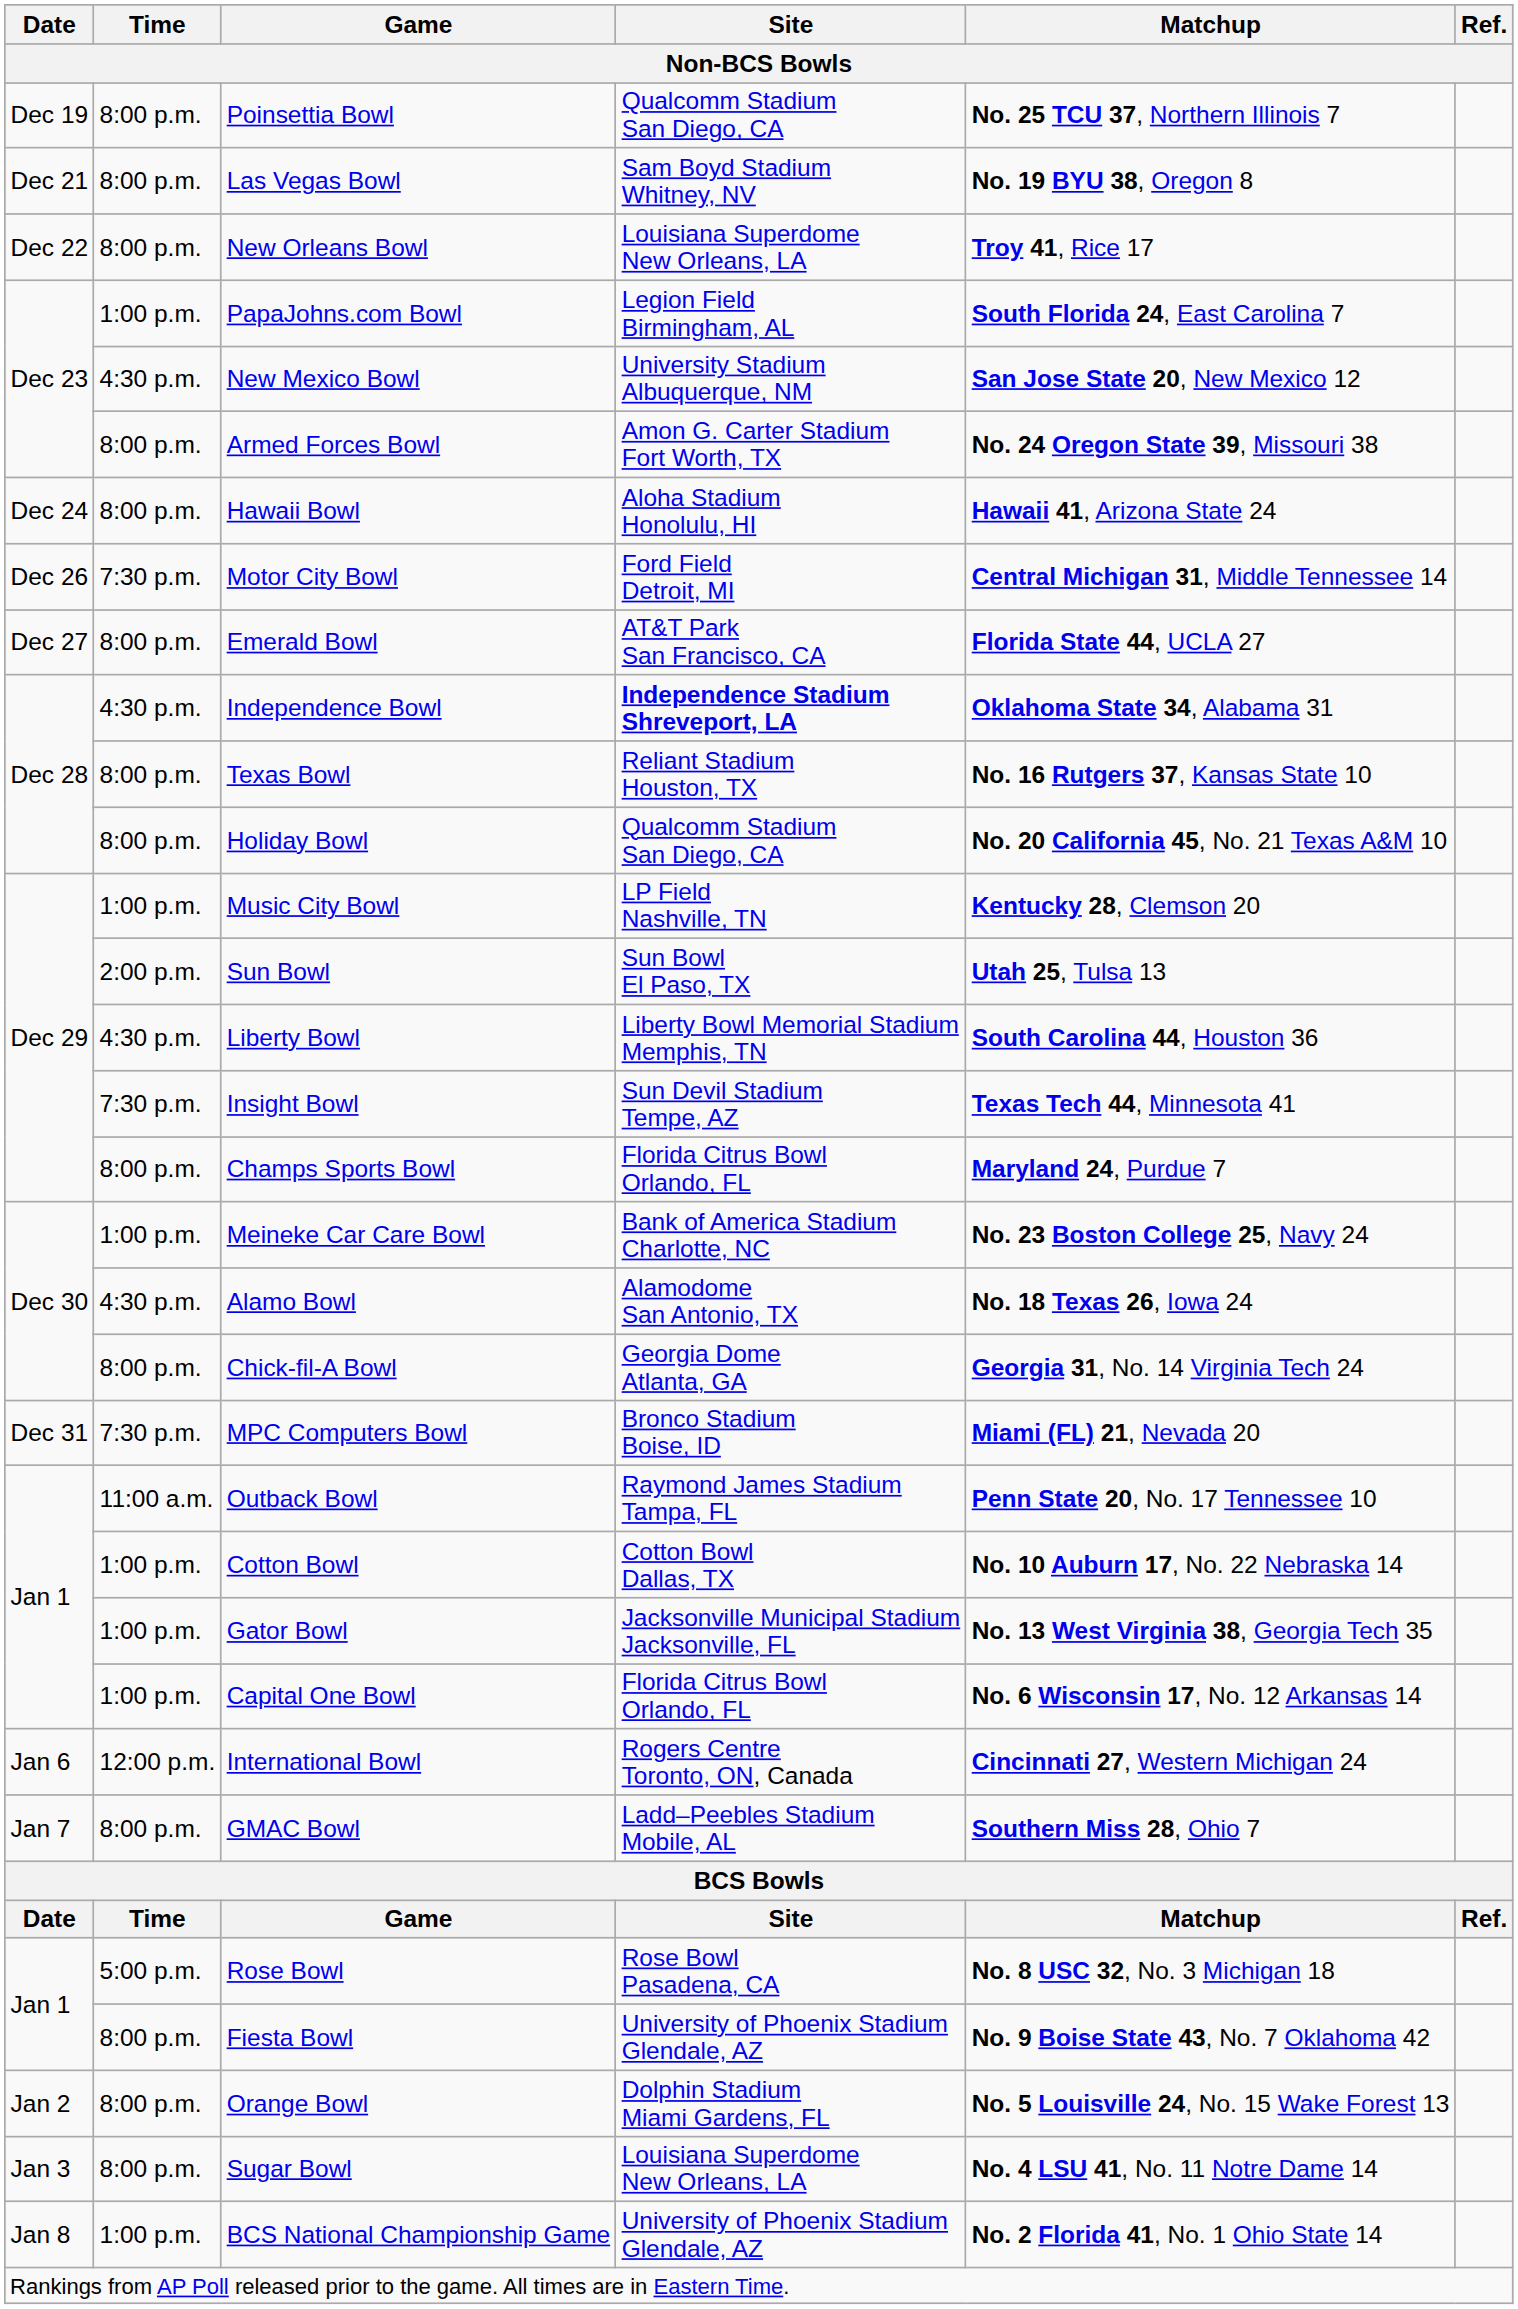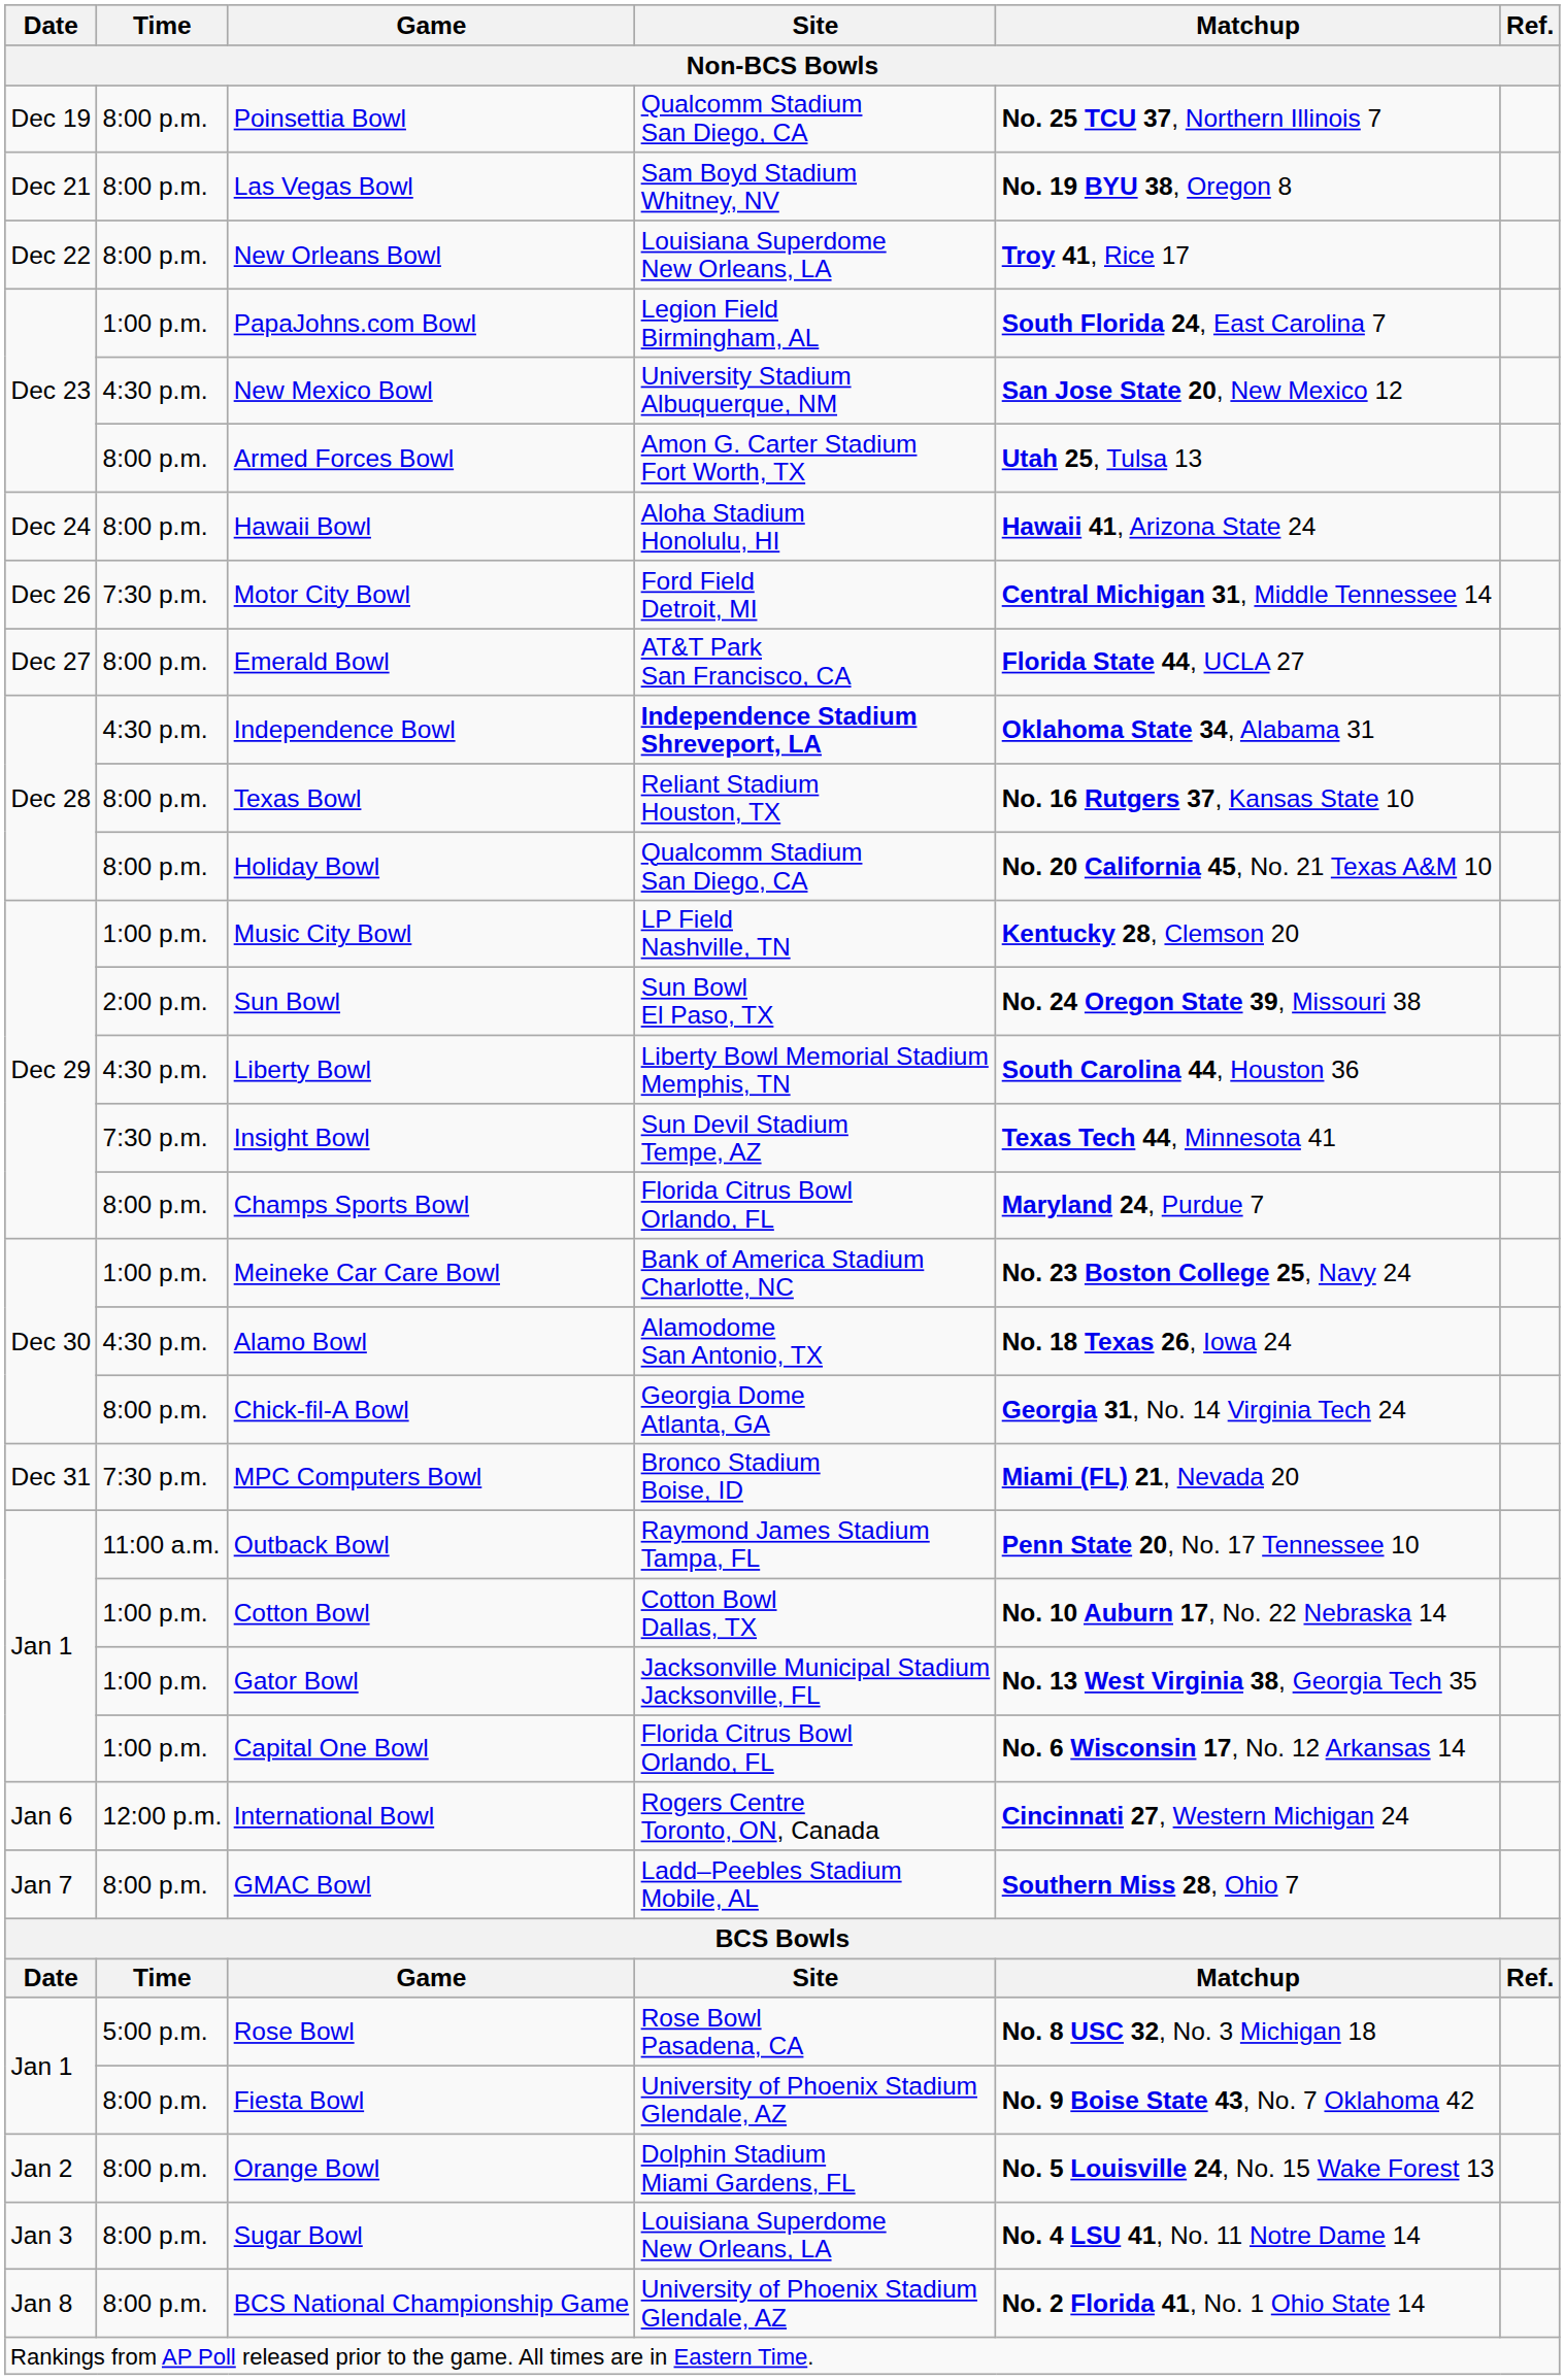 <table class="wikitable" style="font-size:90%">
 <tr>
 <th>Date</th>
 <th>Time</th>
 <th>Game</th>
 <th>Site</th>
 <th>Matchup</th>
 <th>Ref.</th>
 </tr>
 <tr>
 <th colspan="7">Non-BCS Bowls</th>
 </tr>
 <tr>
 <td>Dec 19</td>
 <td>8:00 p.m.</td>
 <td><a href='#'>Poinsettia Bowl</a></td>
 <td><a href='#'>Qualcomm Stadium</a><br><a href='#'>San Diego, CA</a></td>
 <td><strong>No. 25 <a href='#'>TCU</a> 37</strong>, <a href='#'>Northern Illinois</a> 7</td>
 <td></td>
 </tr>
 <tr>
 <td>Dec 21</td>
 <td>8:00 p.m.</td>
 <td><a href='#'>Las Vegas Bowl</a></td>
 <td><a href='#'>Sam Boyd Stadium</a><br><a href='#'>Whitney, NV</a></td>
 <td><strong>No. 19 <a href='#'>BYU</a> 38</strong>, <a href='#'>Oregon</a> 8</td>
 <td></td>
 </tr>
 <tr>
 <td>Dec 22</td>
 <td>8:00 p.m.</td>
 <td><a href='#'>New Orleans Bowl</a></td>
 <td><a href='#'>Louisiana Superdome</a><br><a href='#'>New Orleans, LA</a></td>
 <td><strong><a href='#'>Troy</a> 41</strong>, <a href='#'>Rice</a> 17</td>
 <td></td>
 </tr>
 <tr>
 <td rowspan="3">Dec 23</td>
 <td>1:00 p.m.</td>
 <td><a href='#'>PapaJohns.com Bowl</a></td>
 <td><a href='#'>Legion Field</a><br><a href='#'>Birmingham, AL</a></td>
 <td><strong><a href='#'>South Florida</a> 24</strong>, <a href='#'>East Carolina</a> 7</td>
 <td></td>
 </tr>
 <tr>
 <td>4:30 p.m.</td>
 <td><a href='#'>New Mexico Bowl</a></td>
 <td><a href='#'>University Stadium</a><br><a href='#'>Albuquerque, NM</a></td>
 <td><strong><a href='#'>San Jose State</a> 20</strong>, <a href='#'>New Mexico</a> 12</td>
 <td></td>
 </tr>
 <tr>
 <td>8:00 p.m.</td>
 <td><a href='#'>Armed Forces Bowl</a></td>
 <td><a href='#'>Amon G. Carter Stadium</a><br><a href='#'>Fort Worth, TX</a></td>
-<td><strong>No. 24 <a href='#'>Oregon State</a> 39</strong>, <a href='#'>Missouri</a> 38</td>
+<td><strong><a href='#'>Utah</a> 25</strong>, <a href='#'>Tulsa</a> 13</td>
 <td></td>
 </tr>
 <tr>
 <td>Dec 24</td>
 <td>8:00 p.m.</td>
 <td><a href='#'>Hawaii Bowl</a></td>
 <td><a href='#'>Aloha Stadium</a><br><a href='#'>Honolulu, HI</a></td>
 <td><strong><a href='#'>Hawaii</a> 41</strong>, <a href='#'>Arizona State</a> 24</td>
 <td></td>
 </tr>
 <tr>
 <td>Dec 26</td>
 <td>7:30 p.m.</td>
 <td><a href='#'>Motor City Bowl</a></td>
 <td><a href='#'>Ford Field</a><br><a href='#'>Detroit, MI</a></td>
 <td><strong><a href='#'>Central Michigan</a> 31</strong>, <a href='#'>Middle Tennessee</a> 14</td>
 <td></td>
 </tr>
 <tr>
 <td>Dec 27</td>
 <td>8:00 p.m.</td>
 <td><a href='#'>Emerald Bowl</a></td>
 <td><a href='#'>AT&T Park</a><br><a href='#'>San Francisco, CA</a></td>
 <td><strong><a href='#'>Florida State</a> 44</strong>, <a href='#'>UCLA</a> 27</td>
 <td></td>
 </tr>
 <tr>
 <td rowspan="3">Dec 28</td>
 <td>4:30 p.m.</td>
 <td><a href='#'>Independence Bowl</a></td>
 <td><strong><a href='#'>Independence Stadium</a><br><a href='#'>Shreveport, LA</a></strong></td>
 <td><strong><a href='#'>Oklahoma State</a> 34</strong>, <a href='#'>Alabama</a> 31</td>
 <td></td>
 </tr>
 <tr>
 <td>8:00 p.m.</td>
 <td><a href='#'>Texas Bowl</a></td>
 <td><a href='#'>Reliant Stadium</a><br><a href='#'>Houston, TX</a></td>
 <td><strong>No. 16 <a href='#'>Rutgers</a> 37</strong>, <a href='#'>Kansas State</a> 10</td>
 <td></td>
 </tr>
 <tr>
 <td>8:00 p.m.</td>
 <td><a href='#'>Holiday Bowl</a></td>
 <td><a href='#'>Qualcomm Stadium</a><br><a href='#'>San Diego, CA</a></td>
 <td><strong>No. 20 <a href='#'>California</a> 45</strong>, No. 21 <a href='#'>Texas A&M</a> 10</td>
 <td></td>
 </tr>
 <tr>
 <td rowspan="5">Dec 29</td>
 <td>1:00 p.m.</td>
 <td><a href='#'>Music City Bowl</a></td>
 <td><a href='#'>LP Field</a><br><a href='#'>Nashville, TN</a></td>
 <td><strong><a href='#'>Kentucky</a> 28</strong>, <a href='#'>Clemson</a> 20</td>
 <td></td>
 </tr>
 <tr>
 <td>2:00 p.m.</td>
 <td><a href='#'>Sun Bowl</a></td>
 <td><a href='#'>Sun Bowl</a><br><a href='#'>El Paso, TX</a></td>
-<td><strong><a href='#'>Utah</a> 25</strong>, <a href='#'>Tulsa</a> 13</td>
+<td><strong>No. 24 <a href='#'>Oregon State</a> 39</strong>, <a href='#'>Missouri</a> 38</td>
 <td></td>
 </tr>
 <tr>
 <td>4:30 p.m.</td>
 <td><a href='#'>Liberty Bowl</a></td>
 <td><a href='#'>Liberty Bowl Memorial Stadium</a><br><a href='#'>Memphis, TN</a></td>
 <td><strong><a href='#'>South Carolina</a> 44</strong>, <a href='#'>Houston</a> 36</td>
 <td></td>
 </tr>
 <tr>
 <td>7:30 p.m.</td>
 <td><a href='#'>Insight Bowl</a></td>
 <td><a href='#'>Sun Devil Stadium</a><br><a href='#'>Tempe, AZ</a></td>
 <td><strong><a href='#'>Texas Tech</a> 44</strong>, <a href='#'>Minnesota</a> 41</td>
 <td></td>
 </tr>
 <tr>
 <td>8:00 p.m.</td>
 <td><a href='#'>Champs Sports Bowl</a></td>
 <td><a href='#'>Florida Citrus Bowl</a><br><a href='#'>Orlando, FL</a></td>
 <td><strong><a href='#'>Maryland</a> 24</strong>, <a href='#'>Purdue</a> 7</td>
 <td></td>
 </tr>
 <tr>
 <td rowspan="3">Dec 30</td>
 <td>1:00 p.m.</td>
 <td><a href='#'>Meineke Car Care Bowl</a></td>
 <td><a href='#'>Bank of America Stadium</a><br><a href='#'>Charlotte, NC</a></td>
 <td><strong>No. 23 <a href='#'>Boston College</a> 25</strong>, <a href='#'>Navy</a> 24</td>
 <td></td>
 </tr>
 <tr>
 <td>4:30 p.m.</td>
 <td><a href='#'>Alamo Bowl</a></td>
 <td><a href='#'>Alamodome</a><br><a href='#'>San Antonio, TX</a></td>
 <td><strong>No. 18 <a href='#'>Texas</a> 26</strong>, <a href='#'>Iowa</a> 24</td>
 <td></td>
 </tr>
 <tr>
 <td>8:00 p.m.</td>
 <td><a href='#'>Chick-fil-A Bowl</a></td>
 <td><a href='#'>Georgia Dome</a><br><a href='#'>Atlanta, GA</a></td>
 <td><strong><a href='#'>Georgia</a> 31</strong>, No. 14 <a href='#'>Virginia Tech</a> 24</td>
 <td></td>
 </tr>
 <tr>
 <td>Dec 31</td>
 <td>7:30 p.m.</td>
 <td><a href='#'>MPC Computers Bowl</a></td>
 <td><a href='#'>Bronco Stadium</a><br><a href='#'>Boise, ID</a></td>
 <td><strong><a href='#'>Miami (FL)</a> 21</strong>, <a href='#'>Nevada</a> 20</td>
 <td></td>
 </tr>
 <tr>
 <td rowspan="4">Jan 1</td>
 <td>11:00 a.m.</td>
 <td><a href='#'>Outback Bowl</a></td>
 <td><a href='#'>Raymond James Stadium</a><br><a href='#'>Tampa, FL</a></td>
 <td><strong><a href='#'>Penn State</a> 20</strong>, No. 17 <a href='#'>Tennessee</a> 10</td>
 <td></td>
 </tr>
 <tr>
 <td>1:00 p.m.</td>
 <td><a href='#'>Cotton Bowl</a></td>
 <td><a href='#'>Cotton Bowl</a><br><a href='#'>Dallas, TX</a></td>
 <td><strong>No. 10 <a href='#'>Auburn</a> 17</strong>, No. 22 <a href='#'>Nebraska</a> 14</td>
 <td></td>
 </tr>
 <tr>
 <td>1:00 p.m.</td>
 <td><a href='#'>Gator Bowl</a></td>
 <td><a href='#'>Jacksonville Municipal Stadium</a><br><a href='#'>Jacksonville, FL</a></td>
 <td><strong>No. 13 <a href='#'>West Virginia</a> 38</strong>, <a href='#'>Georgia Tech</a> 35</td>
 <td></td>
 </tr>
 <tr>
 <td>1:00 p.m.</td>
 <td><a href='#'>Capital One Bowl</a></td>
 <td><a href='#'>Florida Citrus Bowl</a><br><a href='#'>Orlando, FL</a></td>
 <td><strong>No. 6 <a href='#'>Wisconsin</a> 17</strong>, No. 12 <a href='#'>Arkansas</a> 14</td>
 <td></td>
 </tr>
 <tr>
 <td>Jan 6</td>
 <td>12:00 p.m.</td>
 <td><a href='#'>International Bowl</a></td>
 <td><a href='#'>Rogers Centre</a><br><a href='#'>Toronto, ON</a>, Canada</td>
 <td><strong><a href='#'>Cincinnati</a> 27</strong>, <a href='#'>Western Michigan</a> 24</td>
 <td></td>
 </tr>
 <tr>
 <td>Jan 7</td>
 <td>8:00 p.m.</td>
 <td><a href='#'>GMAC Bowl</a></td>
 <td><a href='#'>Ladd&ndash;Peebles Stadium</a><br><a href='#'>Mobile, AL</a></td>
 <td><strong><a href='#'>Southern Miss</a> 28</strong>, <a href='#'>Ohio</a> 7</td>
 <td></td>
 </tr>
 <tr>
 <th colspan="7">BCS Bowls</th>
 </tr>
 <tr>
 <th>Date</th>
 <th>Time</th>
 <th>Game</th>
 <th>Site</th>
 <th>Matchup</th>
 <th>Ref.</th>
 </tr>
 <tr>
 <td rowspan="2">Jan 1</td>
 <td>5:00 p.m.</td>
 <td><a href='#'>Rose Bowl</a></td>
 <td><a href='#'>Rose Bowl</a><br><a href='#'>Pasadena, CA</a></td>
 <td><strong>No. 8 <a href='#'>USC</a> 32</strong>, No. 3 <a href='#'>Michigan</a> 18</td>
 <td></td>
 </tr>
 <tr>
 <td>8:00 p.m.</td>
 <td><a href='#'>Fiesta Bowl</a></td>
 <td><a href='#'>University of Phoenix Stadium</a><br><a href='#'>Glendale, AZ</a></td>
 <td><strong>No. 9 <a href='#'>Boise State</a> 43</strong>, No. 7 <a href='#'>Oklahoma</a> 42</td>
 <td></td>
 </tr>
 <tr>
 <td>Jan 2</td>
 <td>8:00 p.m.</td>
 <td><a href='#'>Orange Bowl</a></td>
 <td><a href='#'>Dolphin Stadium</a><br><a href='#'>Miami Gardens, FL</a></td>
 <td><strong>No. 5 <a href='#'>Louisville</a> 24</strong>, No. 15 <a href='#'>Wake Forest</a> 13</td>
 <td></td>
 </tr>
 <tr>
 <td>Jan 3</td>
 <td>8:00 p.m.</td>
 <td><a href='#'>Sugar Bowl</a></td>
 <td><a href='#'>Louisiana Superdome</a><br><a href='#'>New Orleans, LA</a></td>
 <td><strong>No. 4 <a href='#'>LSU</a> 41</strong>, No. 11 <a href='#'>Notre Dame</a> 14</td>
 <td></td>
 </tr>
 <tr>
 <td>Jan 8</td>
-<td>1:00 p.m.</td>
+<td>8:00 p.m.</td>
 <td><a href='#'>BCS National Championship Game</a></td>
 <td><a href='#'>University of Phoenix Stadium</a><br><a href='#'>Glendale, AZ</a></td>
 <td><strong>No. 2 <a href='#'>Florida</a> 41</strong>, No. 1 <a href='#'>Ohio State</a> 14</td>
 <td></td>
 </tr>
 <tr>
 <td colspan=6 style="font-size:90%;">Rankings from <a href='#'>AP Poll</a> released prior to the game. All times are in <a href='#'>Eastern Time</a>.</td>
 </tr>
 </table>
